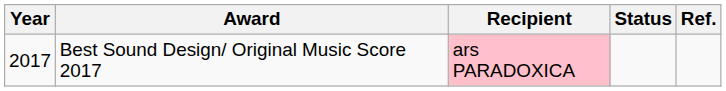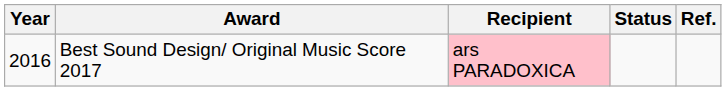 <table class="wikitable">
 <tr>
 <th>Year</th>
 <th>Award</th>
 <th>Recipient</th>
 <th>Status</th>
 <th>Ref.</th>
 </tr>
 <tr>
-<td>2017</td>
+<td>2016</td>
 <td>Best Sound Design/ Original Music Score 2017</td>
 <td style="background: pink;">ars PARADOXICA</td>
 <td></td>
 <td></td>
 </tr>
 </table>
